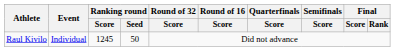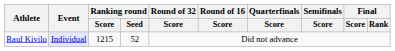 <table class="wikitable" style="font-size:90%">
 <tr>
 <th rowspan="2">Athlete</th>
 <th rowspan="2">Event</th>
 <th colspan="2">Ranking round</th>
 <th colspan="1">Round of 32</th>
 <th colspan="1">Round of 16</th>
 <th colspan="1">Quarterfinals</th>
 <th colspan="1">Semifinals</th>
 <th colspan="2">Final</th>
 </tr>
 <tr style="font-size:95%">
 <th>Score</th>
 <th>Seed</th>
 <th>Score</th>
 <th>Score</th>
 <th>Score</th>
 <th>Score</th>
 <th>Score</th>
 <th>Rank</th>
 </tr>
 <tr align=center>
 <td align=left><a href='#'>Raul Kivilo</a></td>
-<td align=left><a href='#'>Individual</a></td>
-<td>1245</td>
-<td>50</td>
+<td align=left style="background: lavender;"><a href='#'>Individual</a></td>
+<td>1215</td>
+<td>52</td>
 <td colspan=7>Did not advance</td>
 </tr>
 </table>
